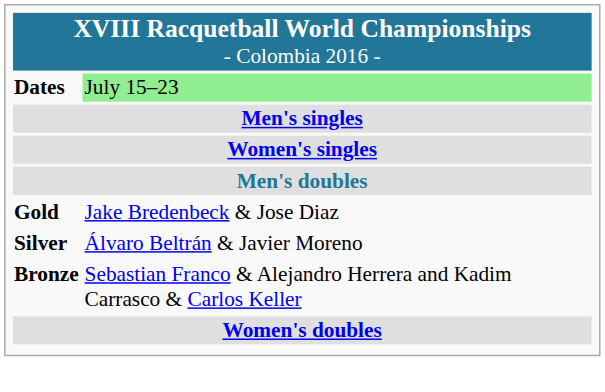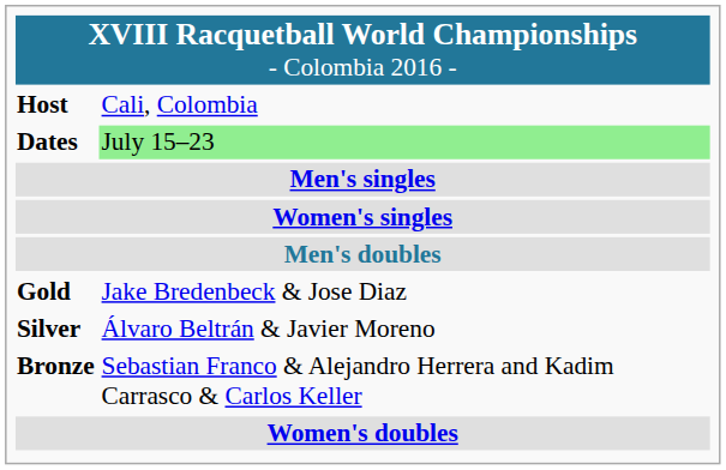 <table class="infobox" style="font-size: 90%; width: 28em;">
 <tr>
 <td colspan="2" style="background: #227799; text-align: center; color:#ffffff;"><big><strong>XVIII Racquetball World Championships</strong></big><br>- Colombia 2016 -</td>
+</tr>
+<tr style="vertical-align:top;">
+<td><strong>Host</strong></td>
+<td><a href='#'>Cali</a>, <a href='#'>Colombia</a> </td>
 </tr>
 <tr style="vertical-align:top;">
 <td><strong>Dates</strong></td>
 <td style="background: lightgreen;">July 15–23</td>
 </tr>
 <tr style="vertical-align:top;">
 <td colspan="2" style="background: #dfdfdf; text-align: center; color:#227799;"><strong><a href='#'>Men's singles</a></strong></td>
 </tr>
 <tr style="vertical-align:top;">
 <td colspan="2" style="background: #dfdfdf; text-align: center; color:#227799;"><strong><a href='#'>Women's singles</a></strong></td>
 </tr>
 <tr style="vertical-align:top;">
 <td colspan="2" style="background: #dfdfdf; text-align: center; color:#227799;"><strong>Men's doubles</strong></td>
 </tr>
 <tr style="vertical-align:top;">
 <td><strong>Gold</strong> </td>
 <td> <a href='#'>Jake Bredenbeck</a> & Jose Diaz</td>
 </tr>
 <tr>
 <td><strong>Silver</strong> </td>
 <td> <a href='#'>Álvaro Beltrán</a> & Javier Moreno</td>
 </tr>
 <tr>
 <td><strong>Bronze</strong> </td>
 <td> <a href='#'>Sebastian Franco</a> & Alejandro Herrera and  Kadim Carrasco & <a href='#'>Carlos Keller</a></td>
 </tr>
 <tr style="vertical-align:top;">
 <td colspan="2" style="background: #dfdfdf; text-align: center; color:#227799;"><strong><a href='#'>Women's doubles</a></strong></td>
 </tr>
 <tr style="vertical-align:top;">
 </tr>
 </table>
